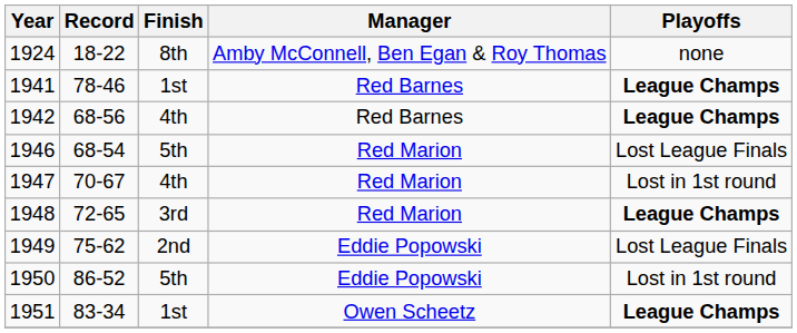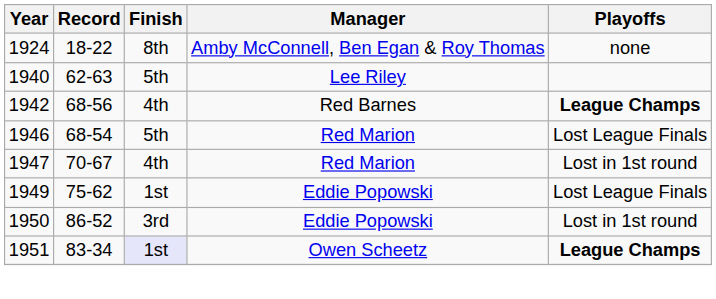 <table class="wikitable" style="text-align:center">
 <tr>
 <th>Year</th>
 <th>Record</th>
 <th>Finish</th>
 <th>Manager</th>
 <th>Playoffs</th>
 </tr>
 <tr>
 <td>1924</td>
 <td>18-22</td>
 <td>8th</td>
 <td><a href='#'>Amby McConnell</a>, <a href='#'>Ben Egan</a> & <a href='#'>Roy Thomas</a></td>
 <td>none</td>
 </tr>
 <tr>
-<td>1941</td>
-<td>78-46</td>
-<td>1st</td>
-<td><a href='#'>Red Barnes</a></td>
-<td><strong>League Champs</strong></td>
+<td>1940</td>
+<td>62-63</td>
+<td>5th</td>
+<td><a href='#'>Lee Riley</a></td>
+<td></td>
 </tr>
 <tr>
 <td>1942</td>
 <td>68-56</td>
 <td>4th</td>
 <td>Red Barnes</td>
 <td><strong>League Champs</strong></td>
 </tr>
 <tr>
 <td>1946</td>
 <td>68-54</td>
 <td>5th</td>
 <td><a href='#'>Red Marion</a></td>
 <td>Lost League Finals</td>
 </tr>
 <tr>
 <td>1947</td>
 <td>70-67</td>
 <td>4th</td>
 <td><a href='#'>Red Marion</a></td>
 <td>Lost in 1st round</td>
 </tr>
 <tr>
-<td>1948</td>
-<td>72-65</td>
-<td>3rd</td>
-<td><a href='#'>Red Marion</a></td>
-<td><strong>League Champs</strong></td>
-</tr>
-<tr>
 <td>1949</td>
 <td>75-62</td>
-<td>2nd</td>
+<td>1st</td>
 <td><a href='#'>Eddie Popowski</a></td>
 <td>Lost League Finals</td>
 </tr>
 <tr>
 <td>1950</td>
 <td>86-52</td>
-<td>5th</td>
+<td>3rd</td>
 <td><a href='#'>Eddie Popowski</a></td>
 <td>Lost in 1st round</td>
 </tr>
 <tr>
 <td>1951</td>
 <td>83-34</td>
-<td>1st</td>
+<td style="background: lavender;">1st</td>
 <td><a href='#'>Owen Scheetz</a></td>
 <td><strong>League Champs</strong></td>
 </tr>
 <tr>
 </tr>
 </table>
